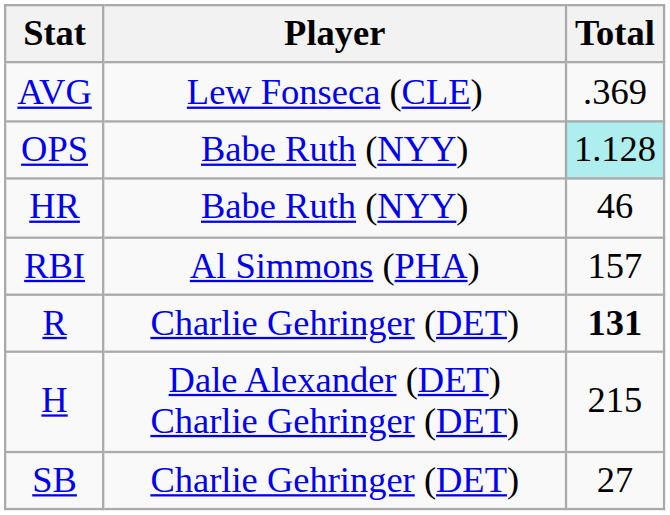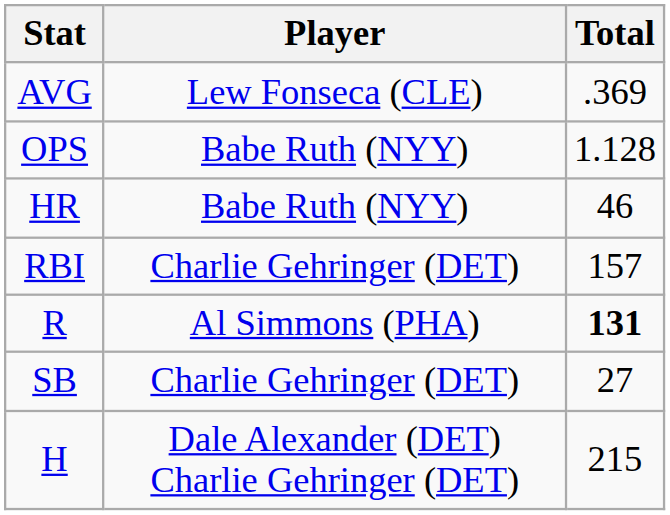 <table class="wikitable" style="text-align:center;">
 <tr>
 <th style="width:15%;">Stat</th>
 <th>Player</th>
 <th style="width:15%;">Total</th>
 </tr>
 <tr>
 <td><a href='#'>AVG</a></td>
 <td><a href='#'>Lew Fonseca</a> (<a href='#'>CLE</a>)</td>
 <td>.369</td>
 </tr>
 <tr>
 <td><a href='#'>OPS</a></td>
 <td><a href='#'>Babe Ruth</a> (<a href='#'>NYY</a>)</td>
-<td style="background: paleturquoise;">1.128</td>
+<td>1.128</td>
 </tr>
 <tr>
 <td><a href='#'>HR</a></td>
 <td><a href='#'>Babe Ruth</a> (<a href='#'>NYY</a>)</td>
 <td>46</td>
 </tr>
 <tr>
 <td><a href='#'>RBI</a></td>
-<td><a href='#'>Al Simmons</a> (<a href='#'>PHA</a>)</td>
+<td><a href='#'>Charlie Gehringer</a> (<a href='#'>DET</a>)</td>
 <td>157</td>
 </tr>
 <tr>
 <td><a href='#'>R</a></td>
+<td><a href='#'>Al Simmons</a> (<a href='#'>PHA</a>)</td>
+<td><strong>131</strong></td>
+</tr>
+<tr>
+<td><a href='#'>SB</a></td>
 <td><a href='#'>Charlie Gehringer</a> (<a href='#'>DET</a>)</td>
-<td><strong>131</strong></td>
+<td>27</td>
 </tr>
 <tr>
 <td><a href='#'>H</a></td>
 <td><a href='#'>Dale Alexander</a> (<a href='#'>DET</a>)<br><a href='#'>Charlie Gehringer</a> (<a href='#'>DET</a>)</td>
 <td>215</td>
 </tr>
-<tr>
-<td><a href='#'>SB</a></td>
-<td><a href='#'>Charlie Gehringer</a> (<a href='#'>DET</a>)</td>
-<td>27</td>
-</tr>
 </table>
